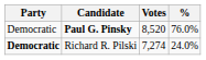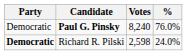 <table class="wikitable">
 <tr>
 <th>Party</th>
 <th>Candidate</th>
 <th>Votes</th>
 <th>%</th>
 </tr>
 <tr>
 <td>Democratic</td>
 <td><strong>Paul G. Pinsky</strong></td>
-<td>8,520</td>
+<td>8,240</td>
 <td>76.0%</td>
 </tr>
 <tr>
 <td><strong>Democratic</strong></td>
 <td>Richard R. Pilski</td>
-<td>7,274</td>
+<td>2,598</td>
 <td>24.0%</td>
 </tr>
 </table>
